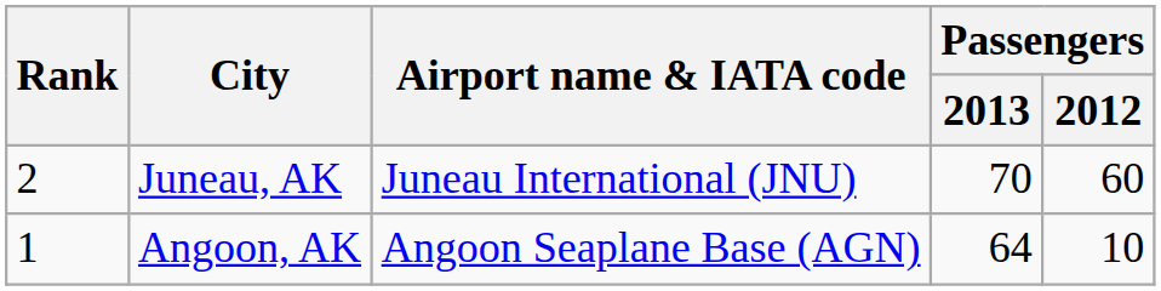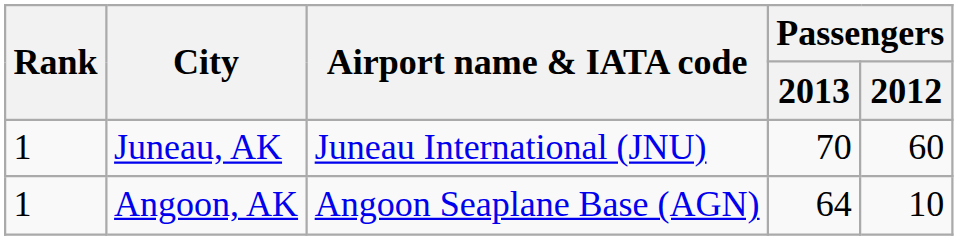 <table class="wikitable">
 <tr>
 <th rowspan="2">Rank</th>
 <th rowspan="2">City</th>
 <th rowspan="2">Airport name & IATA code</th>
 <th colspan="2">Passengers</th>
 </tr>
 <tr>
 <th>2013</th>
 <th>2012</th>
 </tr>
 <tr>
-<td>2</td>
+<td>1</td>
 <td><a href='#'>Juneau, AK</a></td>
 <td><a href='#'>Juneau International (JNU)</a></td>
 <td align="right">70</td>
 <td align="right">60</td>
 </tr>
 <tr>
 <td>1</td>
 <td><a href='#'>Angoon, AK</a></td>
 <td><a href='#'>Angoon Seaplane Base (AGN)</a></td>
 <td align="right">64</td>
 <td align="right">10</td>
 </tr>
 </table>
